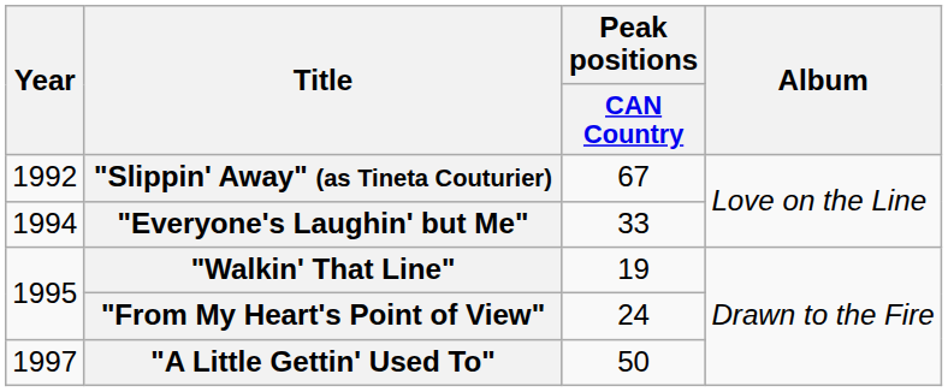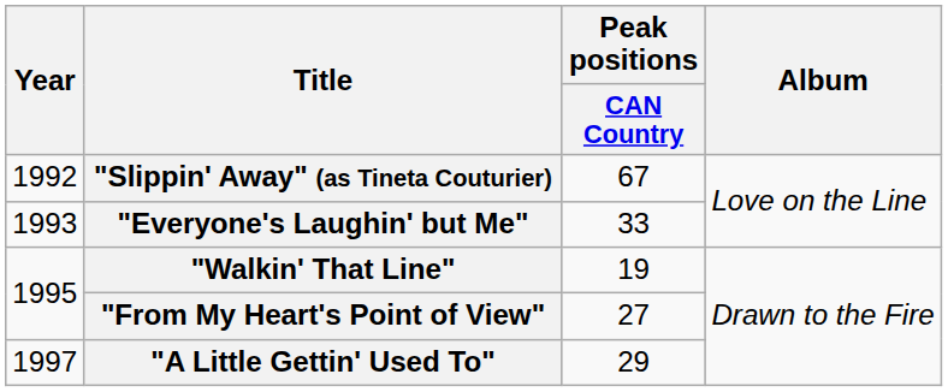 <table class="wikitable plainrowheaders" style=text-align:center;>
 <tr>
 <th scope="col" rowspan="2">Year</th>
 <th scope="col" rowspan="2" style="width:16em;">Title</th>
 <th scope="col">Peak<br>positions</th>
 <th scope="col" rowspan="2">Album</th>
 </tr>
 <tr>
 <th style="width:4em;font-size:90%;"><a href='#'>CAN Country</a></th>
 </tr>
 <tr>
 <td>1992</td>
 <th scope="row">"Slippin' Away" <small>(as Tineta Couturier)</small></th>
 <td>67</td>
 <td align="left" rowspan="2"><em>Love on the Line</em></td>
 </tr>
 <tr>
-<td>1994</td>
+<td>1993</td>
 <th scope="row">"Everyone's Laughin' but Me"</th>
 <td>33</td>
 </tr>
 <tr>
 <td rowspan="2">1995</td>
 <th scope="row">"Walkin' That Line"</th>
 <td>19</td>
 <td align="left" rowspan="3"><em>Drawn to the Fire</em></td>
 </tr>
 <tr>
 <th scope="row">"From My Heart's Point of View"</th>
-<td>24</td>
+<td>27</td>
 </tr>
 <tr>
 <td>1997</td>
 <th scope="row">"A Little Gettin' Used To"</th>
-<td>50</td>
+<td>29</td>
 </tr>
 </table>
